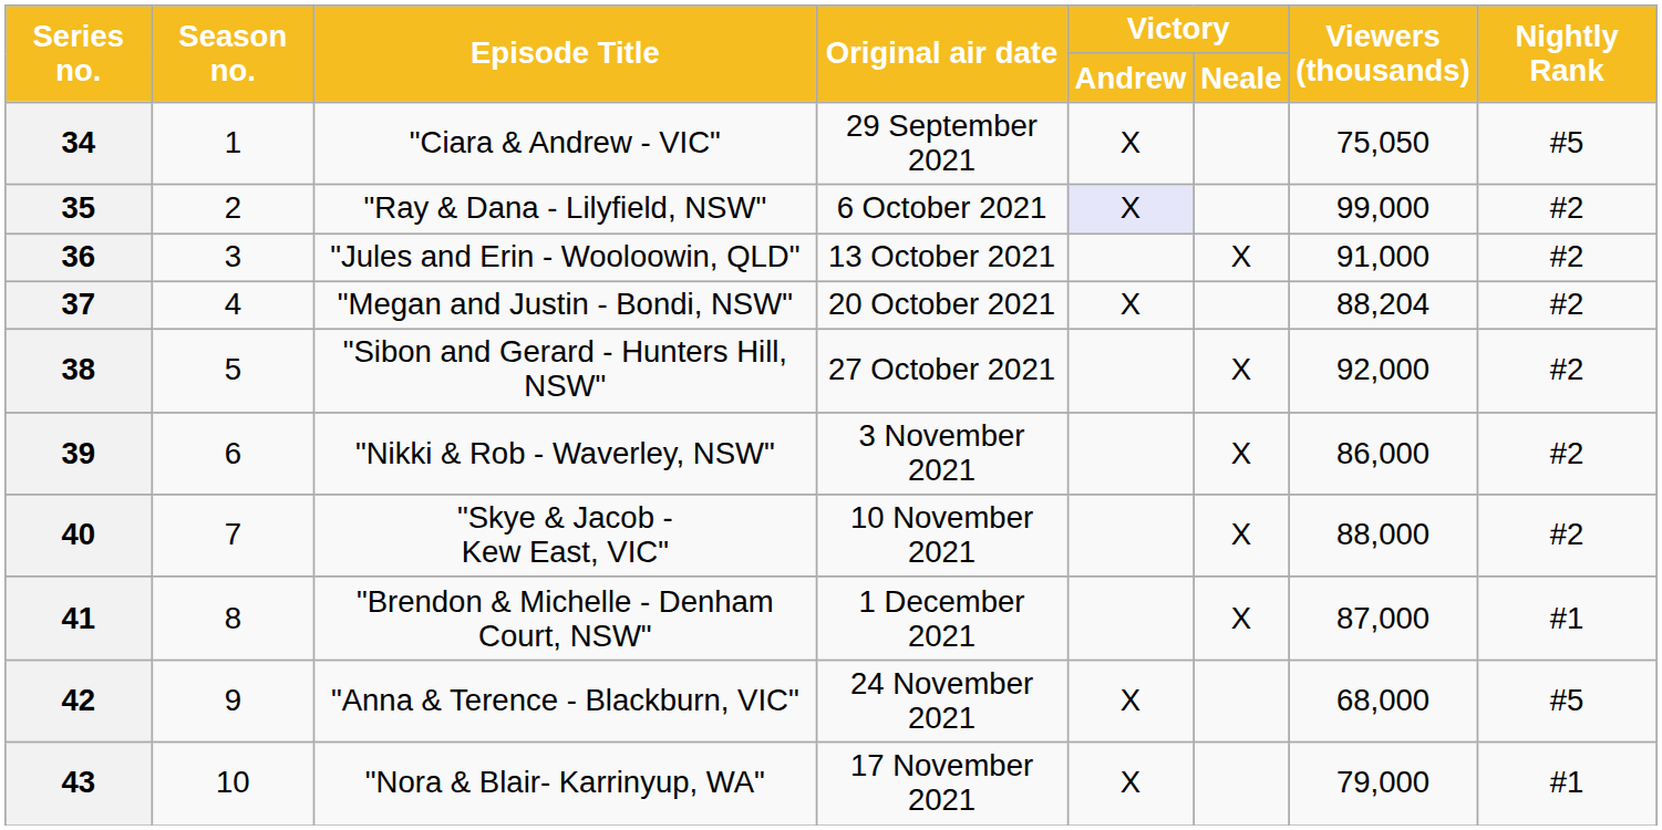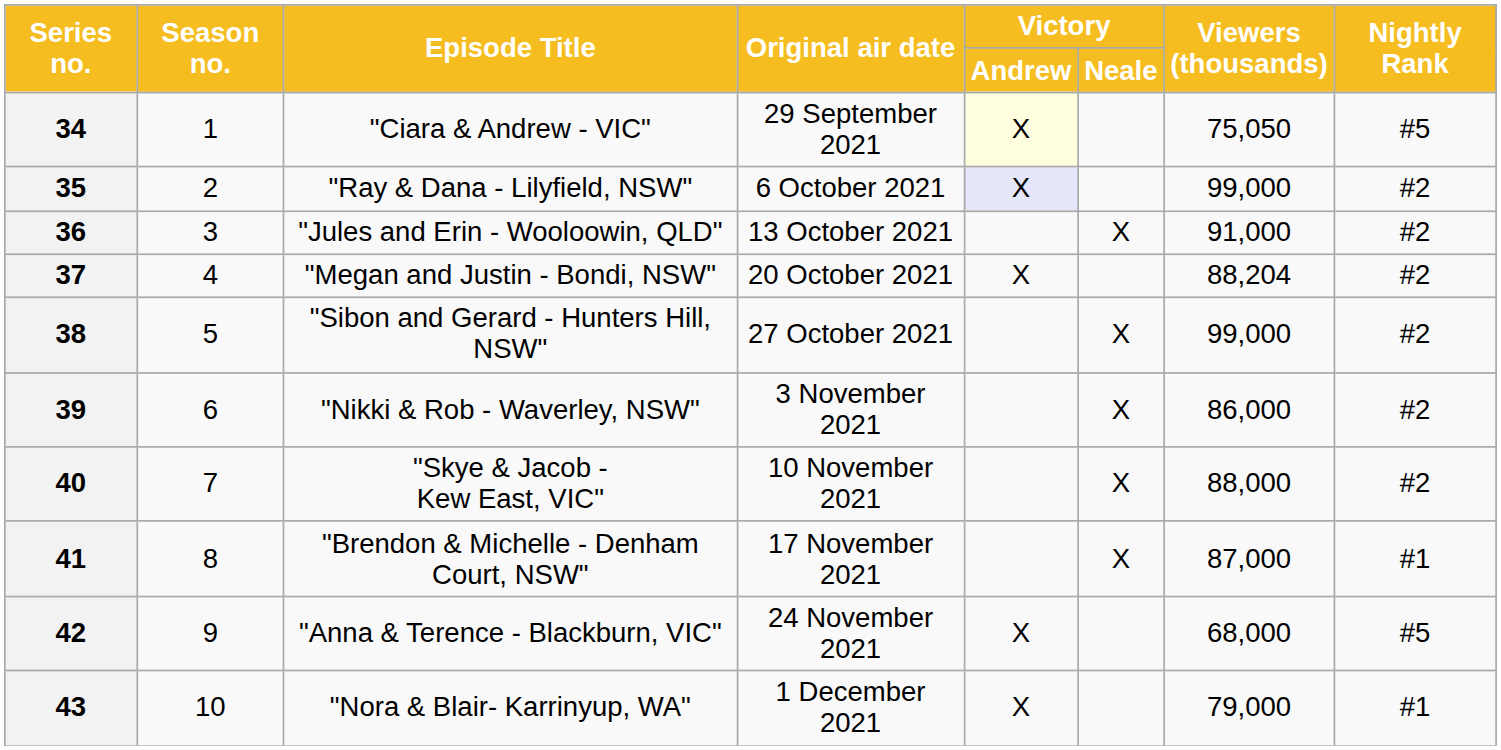 <table class="wikitable sortable" style="text-align:center">
 <tr>
 <th rowspan=2 scope="col" style="background:#F5BD1F; color:white;">Series no.</th>
 <th rowspan=2 scope="col" style="background:#F5BD1F; color:white;">Season no.</th>
 <th rowspan=2 scope="col" style="background:#F5BD1F; color:white;">Episode Title</th>
 <th rowspan=2 scope="col" style="background:#F5BD1F; color:white;">Original air date</th>
 <th colspan="2" scope="col" style="background:#F5BD1F; color:white;">Victory</th>
 <th rowspan=2 scope="col" style="background:#F5BD1F; color:white;">Viewers<br>(thousands)</th>
 <th rowspan=2 scope="col" style="background:#F5BD1F; color:white;">Nightly Rank</th>
 </tr>
 <tr>
 <th scope="col" style="background:#F5BD1F; color:white;">Andrew</th>
 <th scope="col" style="background:#F5BD1F; color:white;">Neale</th>
 </tr>
 <tr>
 <th>34</th>
 <td>1</td>
 <td>"Ciara & Andrew -  VIC"</td>
 <td>29 September 2021</td>
-<td>X</td>
+<td style="background: lightyellow;">X</td>
 <td></td>
 <td>75,050</td>
 <td>#5</td>
 </tr>
 <tr>
 <th>35</th>
 <td>2</td>
 <td>"Ray & Dana - Lilyfield, NSW"</td>
 <td>6 October 2021</td>
 <td style="background: lavender;">X</td>
 <td></td>
 <td>99,000</td>
 <td>#2</td>
 </tr>
 <tr>
 <th>36</th>
 <td>3</td>
 <td>"Jules and Erin - Wooloowin, QLD"</td>
 <td>13 October 2021</td>
 <td></td>
 <td>X</td>
 <td>91,000</td>
 <td>#2</td>
 </tr>
 <tr>
 <th>37</th>
 <td>4</td>
 <td>"Megan and Justin - Bondi, NSW"</td>
 <td>20 October 2021</td>
 <td>X</td>
 <td></td>
 <td>88,204</td>
 <td>#2</td>
 </tr>
 <tr>
 <th>38</th>
 <td>5</td>
 <td>"Sibon and Gerard - Hunters Hill, NSW"</td>
 <td>27 October 2021</td>
 <td></td>
 <td>X</td>
-<td>92,000</td>
+<td>99,000</td>
 <td>#2</td>
 </tr>
 <tr>
 <th>39</th>
 <td>6</td>
 <td>"Nikki & Rob - Waverley, NSW"</td>
 <td>3 November 2021</td>
 <td></td>
 <td>X</td>
 <td>86,000</td>
 <td>#2</td>
 </tr>
 <tr>
 <th>40</th>
 <td>7</td>
 <td>"Skye & Jacob -<br>Kew East, VIC"</td>
 <td>10 November 2021</td>
 <td></td>
 <td>X</td>
 <td>88,000</td>
 <td>#2</td>
 </tr>
 <tr>
 <th>41</th>
 <td>8</td>
 <td>"Brendon & Michelle - Denham Court, NSW"</td>
-<td>1 December 2021</td>
+<td>17 November 2021</td>
 <td></td>
 <td>X</td>
 <td>87,000</td>
 <td>#1</td>
 </tr>
 <tr>
 <th>42</th>
 <td>9</td>
 <td>"Anna & Terence - Blackburn, VIC"</td>
 <td>24 November 2021</td>
 <td>X</td>
 <td></td>
 <td>68,000</td>
 <td>#5</td>
 </tr>
 <tr>
 <th>43</th>
 <td>10</td>
 <td>"Nora & Blair- Karrinyup, WA"</td>
-<td>17 November 2021</td>
+<td>1 December 2021</td>
 <td>X</td>
 <td></td>
 <td>79,000</td>
 <td>#1</td>
 </tr>
 </table>
